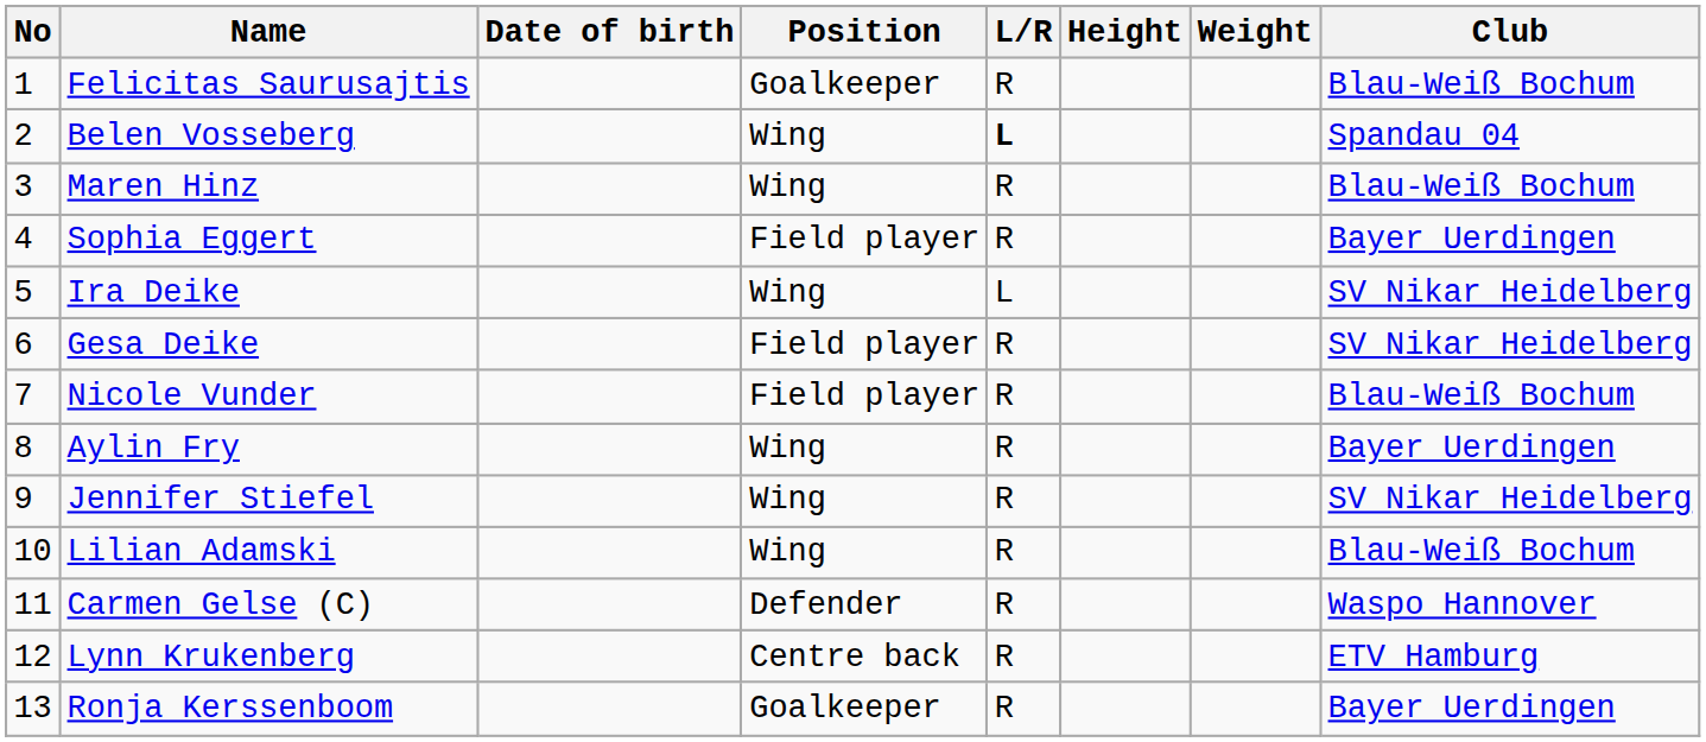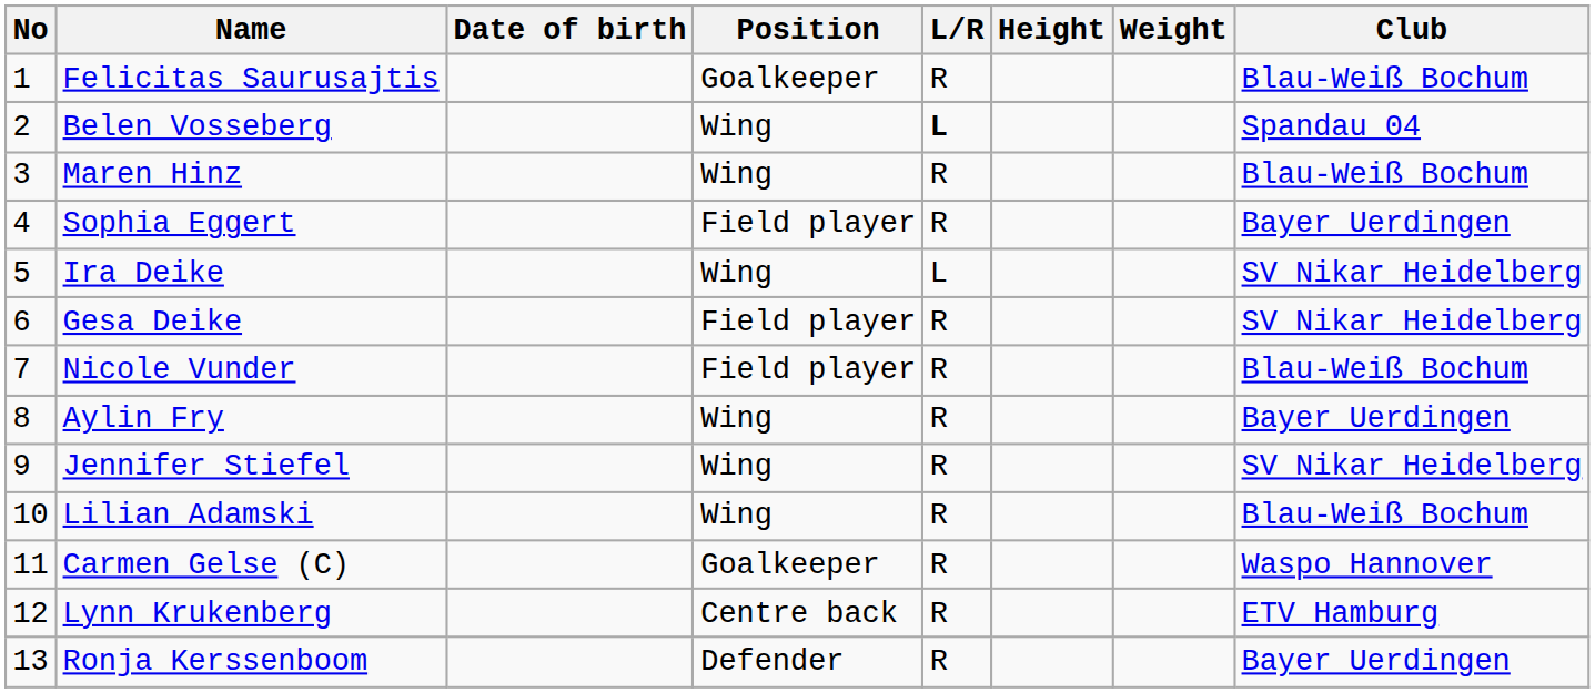 <table class="wikitable sortable" text-align:center;">
 <tr>
 <th>No</th>
 <th>Name</th>
 <th>Date of birth</th>
 <th>Position</th>
 <th>L/R</th>
 <th>Height</th>
 <th>Weight</th>
 <th>Club</th>
 </tr>
 <tr>
 <td>1</td>
 <td align=left><a href='#'>Felicitas Saurusajtis</a></td>
 <td align=left></td>
 <td>Goalkeeper</td>
 <td>R</td>
 <td></td>
 <td></td>
 <td align=left> <a href='#'>Blau-Weiß Bochum</a></td>
 </tr>
 <tr>
 <td>2</td>
 <td align=left><a href='#'>Belen Vosseberg</a></td>
 <td align=left></td>
 <td>Wing</td>
 <td><strong>L</strong></td>
 <td></td>
 <td></td>
 <td align=left> <a href='#'>Spandau 04</a></td>
 </tr>
 <tr>
 <td>3</td>
 <td align=left><a href='#'>Maren Hinz</a></td>
 <td align=left></td>
 <td>Wing</td>
 <td>R</td>
 <td></td>
 <td></td>
 <td align=left> <a href='#'>Blau-Weiß Bochum</a></td>
 </tr>
 <tr>
 <td>4</td>
 <td align=left><a href='#'>Sophia Eggert</a></td>
 <td align=left></td>
 <td>Field player</td>
 <td>R</td>
 <td></td>
 <td></td>
 <td align=left> <a href='#'>Bayer Uerdingen</a></td>
 </tr>
 <tr>
 <td>5</td>
 <td align=left><a href='#'>Ira Deike</a></td>
 <td align=left></td>
 <td>Wing</td>
 <td>L</td>
 <td></td>
 <td></td>
 <td align=left> <a href='#'>SV Nikar Heidelberg</a></td>
 </tr>
 <tr>
 <td>6</td>
 <td align=left><a href='#'>Gesa Deike</a></td>
 <td align=left></td>
 <td>Field player</td>
 <td>R</td>
 <td></td>
 <td></td>
 <td align=left> <a href='#'>SV Nikar Heidelberg</a></td>
 </tr>
 <tr>
 <td>7</td>
 <td align=left><a href='#'>Nicole Vunder</a></td>
 <td align=left></td>
 <td>Field player</td>
 <td>R</td>
 <td></td>
 <td></td>
 <td align=left> <a href='#'>Blau-Weiß Bochum</a></td>
 </tr>
 <tr>
 <td>8</td>
 <td align=left><a href='#'>Aylin Fry</a></td>
 <td align=left></td>
 <td>Wing</td>
 <td>R</td>
 <td></td>
 <td></td>
 <td align=left> <a href='#'>Bayer Uerdingen</a></td>
 </tr>
 <tr>
 <td>9</td>
 <td align=left><a href='#'>Jennifer Stiefel</a></td>
 <td align=left></td>
 <td>Wing</td>
 <td>R</td>
 <td></td>
 <td></td>
 <td align=left> <a href='#'>SV Nikar Heidelberg</a></td>
 </tr>
 <tr>
 <td>10</td>
 <td align=left><a href='#'>Lilian Adamski</a></td>
 <td align=left></td>
 <td>Wing</td>
 <td>R</td>
 <td></td>
 <td></td>
 <td align=left> <a href='#'>Blau-Weiß Bochum</a></td>
 </tr>
 <tr>
 <td>11</td>
 <td align=left><a href='#'>Carmen Gelse</a> (C)</td>
 <td align=left></td>
-<td>Defender</td>
+<td>Goalkeeper</td>
 <td>R</td>
 <td></td>
 <td></td>
 <td align=left> <a href='#'>Waspo Hannover</a></td>
 </tr>
 <tr>
 <td>12</td>
 <td align=left><a href='#'>Lynn Krukenberg</a></td>
 <td align=left></td>
 <td>Centre back</td>
 <td>R</td>
 <td></td>
 <td></td>
 <td align=left> <a href='#'>ETV Hamburg</a></td>
 </tr>
 <tr>
 <td>13</td>
 <td align=left><a href='#'>Ronja Kerssenboom</a></td>
 <td align=left></td>
-<td>Goalkeeper</td>
+<td>Defender</td>
 <td>R</td>
 <td></td>
 <td></td>
 <td align=left> <a href='#'>Bayer Uerdingen</a></td>
 </tr>
 </table>
